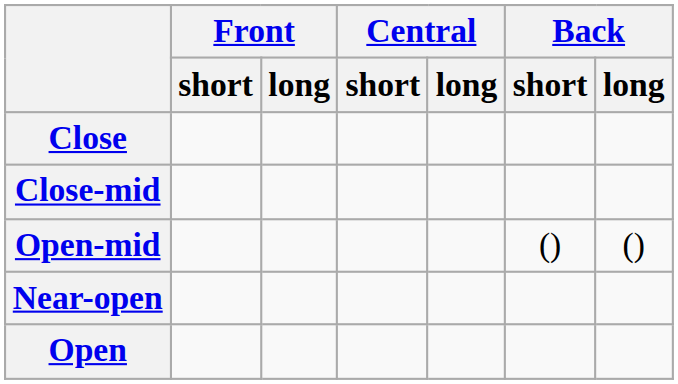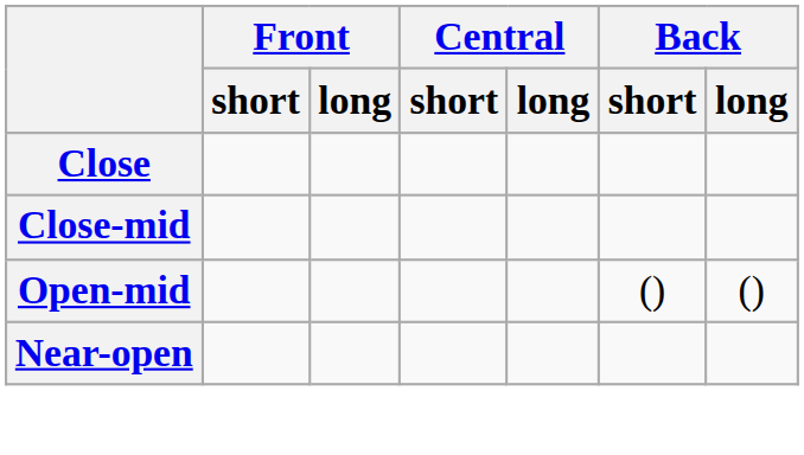 <table class="wikitable" style="text-align:center">
 <tr>
 <th rowspan="2"></th>
 <th colspan="2"><a href='#'>Front</a></th>
 <th colspan="2"><a href='#'>Central</a></th>
 <th colspan="2"><a href='#'>Back</a></th>
 </tr>
 <tr class="small">
 <th>short</th>
 <th>long</th>
 <th>short</th>
 <th>long</th>
 <th>short</th>
 <th>long</th>
 </tr>
 <tr>
 <th><a href='#'>Close</a></th>
 <td></td>
 <td></td>
 <td></td>
 <td></td>
 <td></td>
 <td></td>
 </tr>
 <tr>
 <th><a href='#'>Close-mid</a></th>
 <td></td>
 <td></td>
 <td></td>
 <td></td>
 <td></td>
 <td></td>
 </tr>
 <tr>
 <th><a href='#'>Open-mid</a></th>
 <td></td>
 <td></td>
 <td></td>
 <td></td>
 <td>()</td>
 <td>()</td>
 </tr>
 <tr>
 <th><a href='#'>Near-open</a></th>
 <td></td>
 <td></td>
 <td></td>
 <td></td>
 <td></td>
 <td></td>
 </tr>
-<tr>
-<th><a href='#'>Open</a></th>
-<td></td>
-<td></td>
-<td></td>
-<td></td>
-<td></td>
-<td></td>
-</tr>
 </table>
